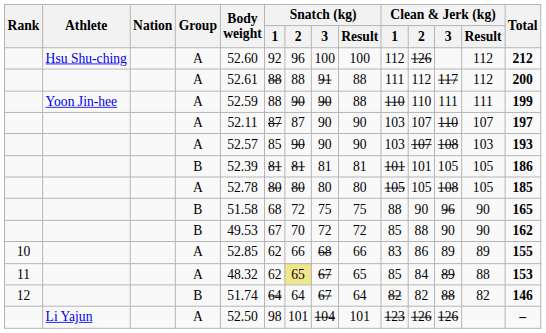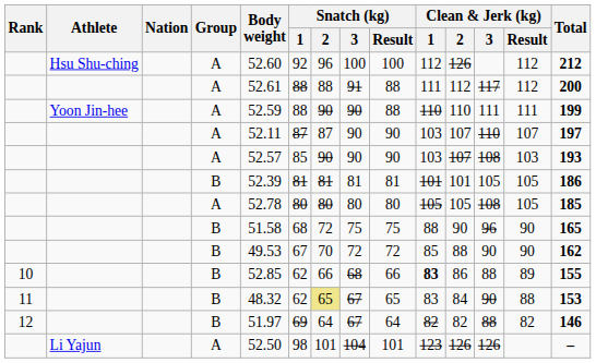 <table class="wikitable sortable" style="text-align:center;">
 <tr>
 <th rowspan=2>Rank</th>
 <th rowspan=2>Athlete</th>
 <th rowspan=2>Nation</th>
 <th rowspan=2>Group</th>
 <th rowspan=2>Body<br>weight</th>
 <th colspan=4>Snatch (kg)</th>
 <th colspan=4>Clean & Jerk (kg)</th>
 <th rowspan=2>Total</th>
 </tr>
 <tr>
 <th>1</th>
 <th>2</th>
 <th>3</th>
 <th>Result</th>
 <th>1</th>
 <th>2</th>
 <th>3</th>
 <th>Result</th>
 </tr>
 <tr>
 <td></td>
 <td align=left><a href='#'>Hsu Shu-ching</a></td>
 <td align=left></td>
 <td>A</td>
 <td>52.60</td>
 <td>92</td>
 <td>96</td>
 <td>100</td>
 <td>100</td>
 <td>112</td>
 <td><s>126</s></td>
 <td></td>
 <td>112</td>
 <td><strong>212</strong></td>
 </tr>
 <tr>
 <td></td>
 <td align=left></td>
 <td align=left></td>
 <td>A</td>
 <td>52.61</td>
 <td><s>88</s></td>
 <td>88</td>
 <td><s>91</s></td>
 <td>88</td>
 <td>111</td>
 <td>112</td>
 <td><s>117</s></td>
 <td>112</td>
 <td><strong>200</strong></td>
 </tr>
 <tr>
 <td></td>
 <td align=left><a href='#'>Yoon Jin-hee</a></td>
 <td align=left></td>
 <td>A</td>
 <td>52.59</td>
 <td>88</td>
 <td><s>90</s></td>
 <td><s>90</s></td>
 <td>88</td>
 <td><s>110</s></td>
 <td>110</td>
 <td>111</td>
 <td>111</td>
 <td><strong>199</strong></td>
 </tr>
 <tr>
 <td></td>
 <td align=left></td>
 <td align=left></td>
 <td>A</td>
 <td>52.11</td>
 <td><s>87</s></td>
 <td>87</td>
 <td>90</td>
 <td>90</td>
 <td>103</td>
 <td>107</td>
 <td><s>110</s></td>
 <td>107</td>
 <td><strong>197</strong></td>
 </tr>
 <tr>
 <td></td>
 <td align=left></td>
 <td align=left></td>
 <td>A</td>
 <td>52.57</td>
 <td>85</td>
 <td><s>90</s></td>
 <td>90</td>
 <td>90</td>
 <td>103</td>
 <td><s>107</s></td>
 <td><s>108</s></td>
 <td>103</td>
 <td><strong>193</strong></td>
 </tr>
 <tr>
 <td></td>
 <td align=left></td>
 <td align=left></td>
 <td>B</td>
 <td>52.39</td>
 <td><s>81</s></td>
 <td><s>81</s></td>
 <td>81</td>
 <td>81</td>
 <td><s>101</s></td>
 <td>101</td>
 <td>105</td>
 <td>105</td>
 <td><strong>186</strong></td>
 </tr>
 <tr>
 <td></td>
 <td align=left></td>
 <td align=left></td>
 <td>A</td>
 <td>52.78</td>
 <td><s>80</s></td>
 <td><s>80</s></td>
 <td>80</td>
 <td>80</td>
 <td><s>105</s></td>
 <td>105</td>
 <td><s>108</s></td>
 <td>105</td>
 <td><strong>185</strong></td>
 </tr>
 <tr>
 <td></td>
 <td align=left></td>
 <td align=left></td>
 <td>B</td>
 <td>51.58</td>
 <td>68</td>
 <td>72</td>
 <td>75</td>
 <td>75</td>
 <td>88</td>
 <td>90</td>
 <td><s>96</s></td>
 <td>90</td>
 <td><strong>165</strong></td>
 </tr>
 <tr>
 <td></td>
 <td align=left></td>
 <td align=left></td>
 <td>B</td>
 <td>49.53</td>
 <td>67</td>
 <td>70</td>
 <td>72</td>
 <td>72</td>
 <td>85</td>
 <td>88</td>
 <td>90</td>
 <td>90</td>
 <td><strong>162</strong></td>
 </tr>
 <tr>
 <td>10</td>
 <td align=left></td>
 <td align=left></td>
-<td>A</td>
+<td>B</td>
 <td>52.85</td>
 <td>62</td>
 <td>66</td>
 <td><s>68</s></td>
 <td>66</td>
-<td>83</td>
+<td><strong>83</strong></td>
 <td>86</td>
-<td>89</td>
+<td>88</td>
 <td>89</td>
 <td><strong>155</strong></td>
 </tr>
 <tr>
 <td>11</td>
 <td align=left></td>
 <td align=left></td>
-<td>A</td>
+<td>B</td>
 <td>48.32</td>
 <td>62</td>
 <td style="background: khaki;">65</td>
 <td><s>67</s></td>
 <td>65</td>
-<td>85</td>
+<td>83</td>
 <td>84</td>
-<td><s>89</s></td>
+<td><s>90</s></td>
 <td>88</td>
 <td><strong>153</strong></td>
 </tr>
 <tr>
 <td>12</td>
 <td align=left></td>
 <td align=left></td>
 <td>B</td>
-<td>51.74</td>
-<td><s>64</s></td>
+<td>51.97</td>
+<td><s>69</s></td>
 <td>64</td>
 <td><s>67</s></td>
 <td>64</td>
 <td><s>82</s></td>
 <td>82</td>
 <td><s>88</s></td>
 <td>82</td>
 <td><strong>146</strong></td>
 </tr>
 <tr>
 <td></td>
 <td align=left><a href='#'>Li Yajun</a></td>
 <td align=left></td>
 <td>A</td>
 <td>52.50</td>
 <td>98</td>
 <td>101</td>
 <td><s>104</s></td>
 <td>101 </td>
 <td><s>123</s></td>
 <td><s>126</s></td>
 <td><s>126</s></td>
 <td></td>
 <td><strong>–</strong></td>
 </tr>
 </table>
